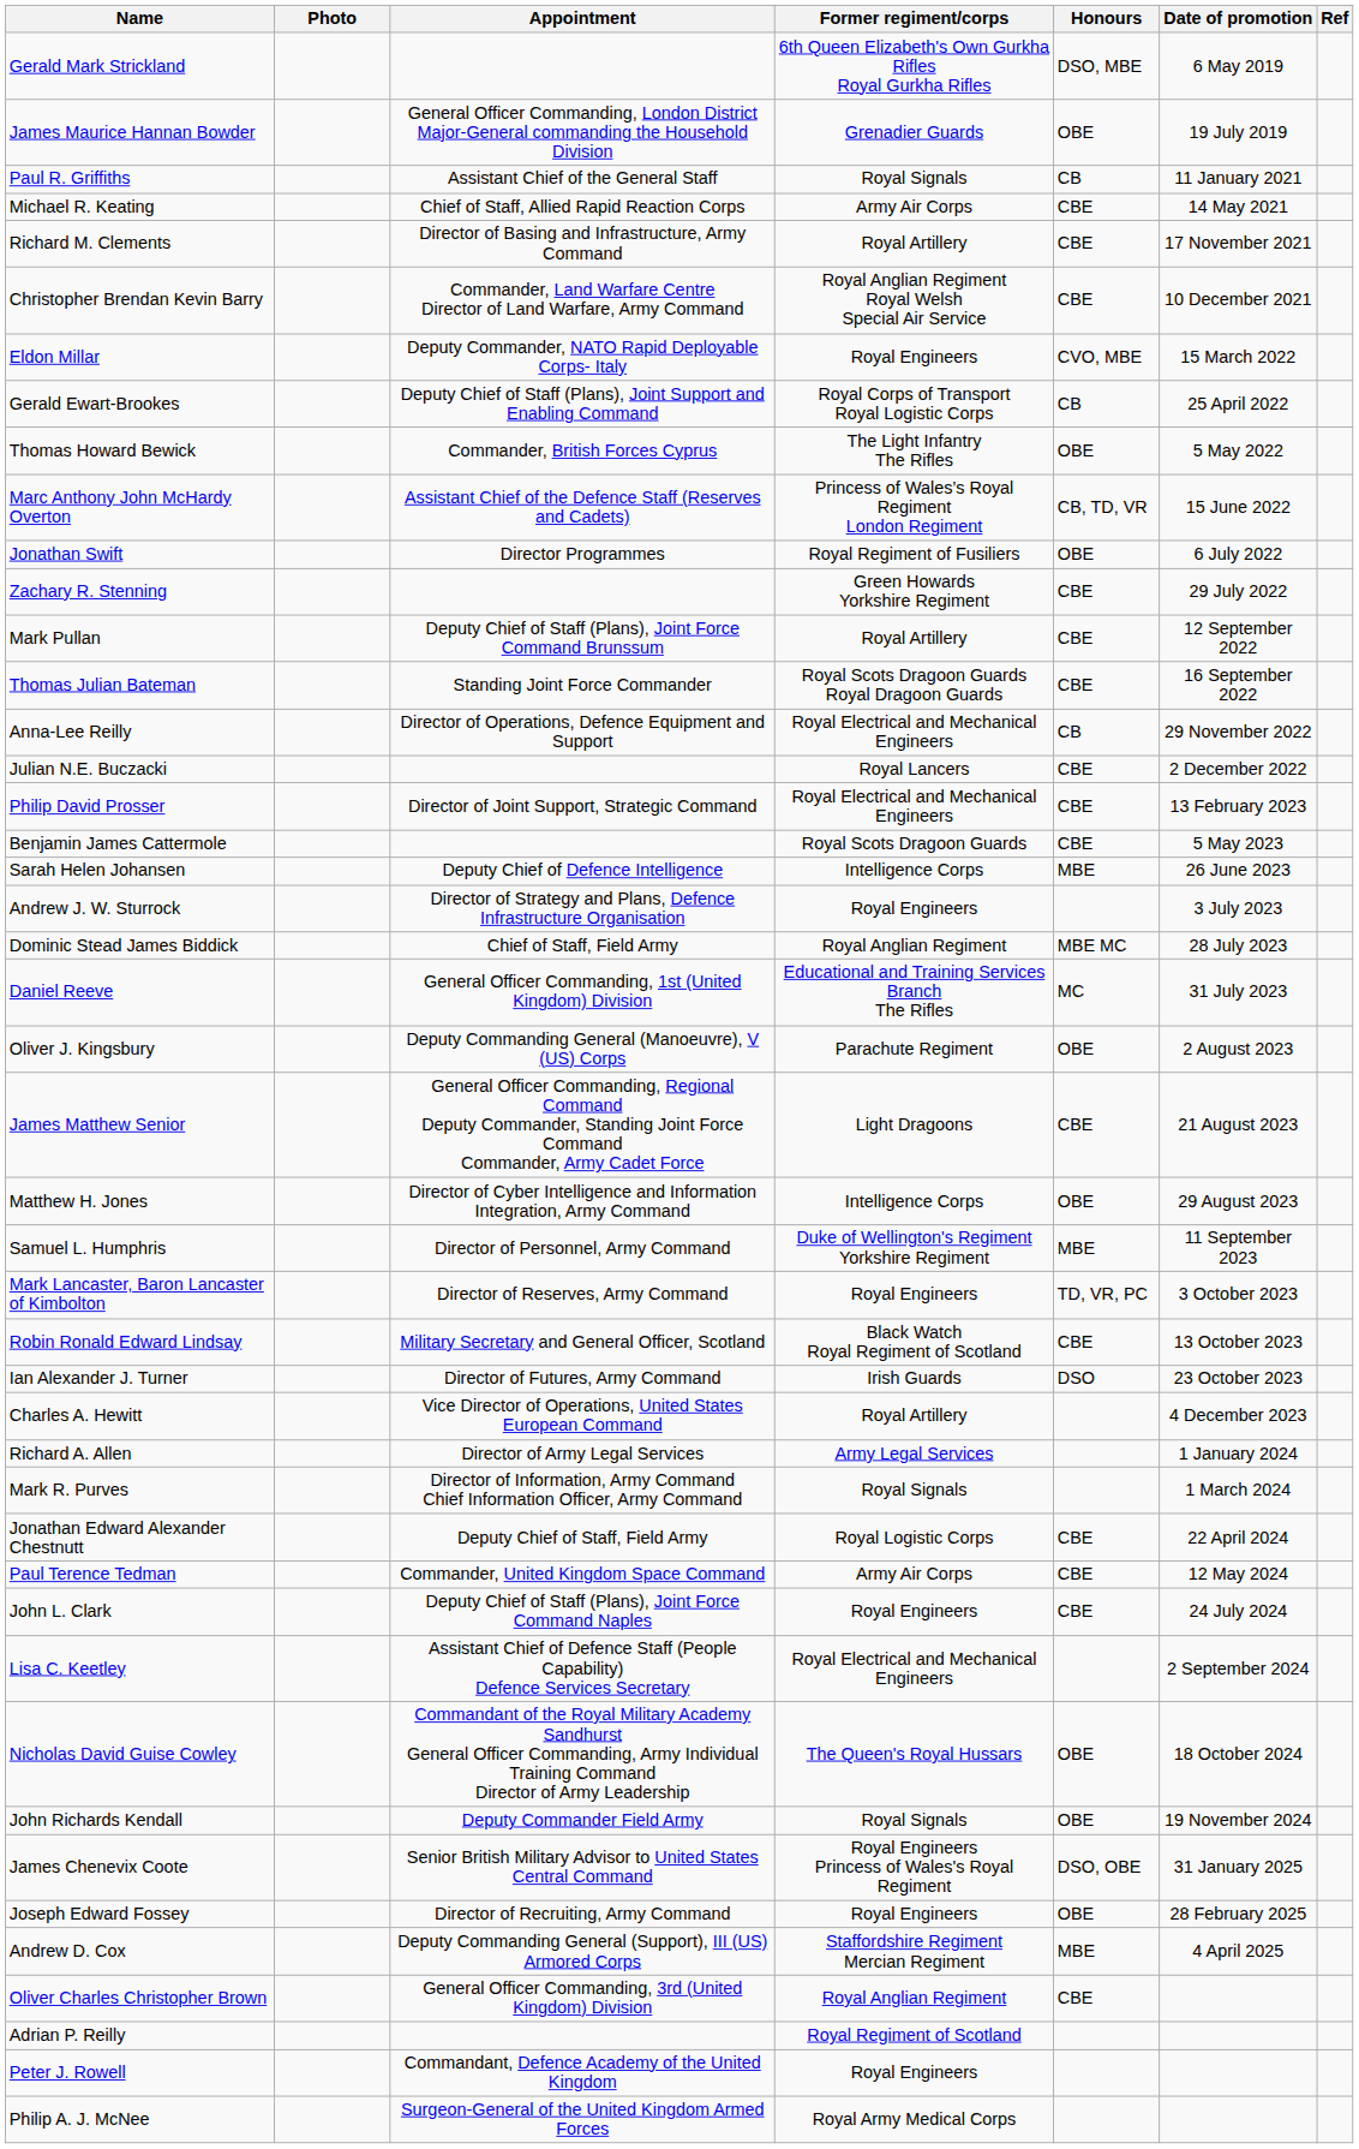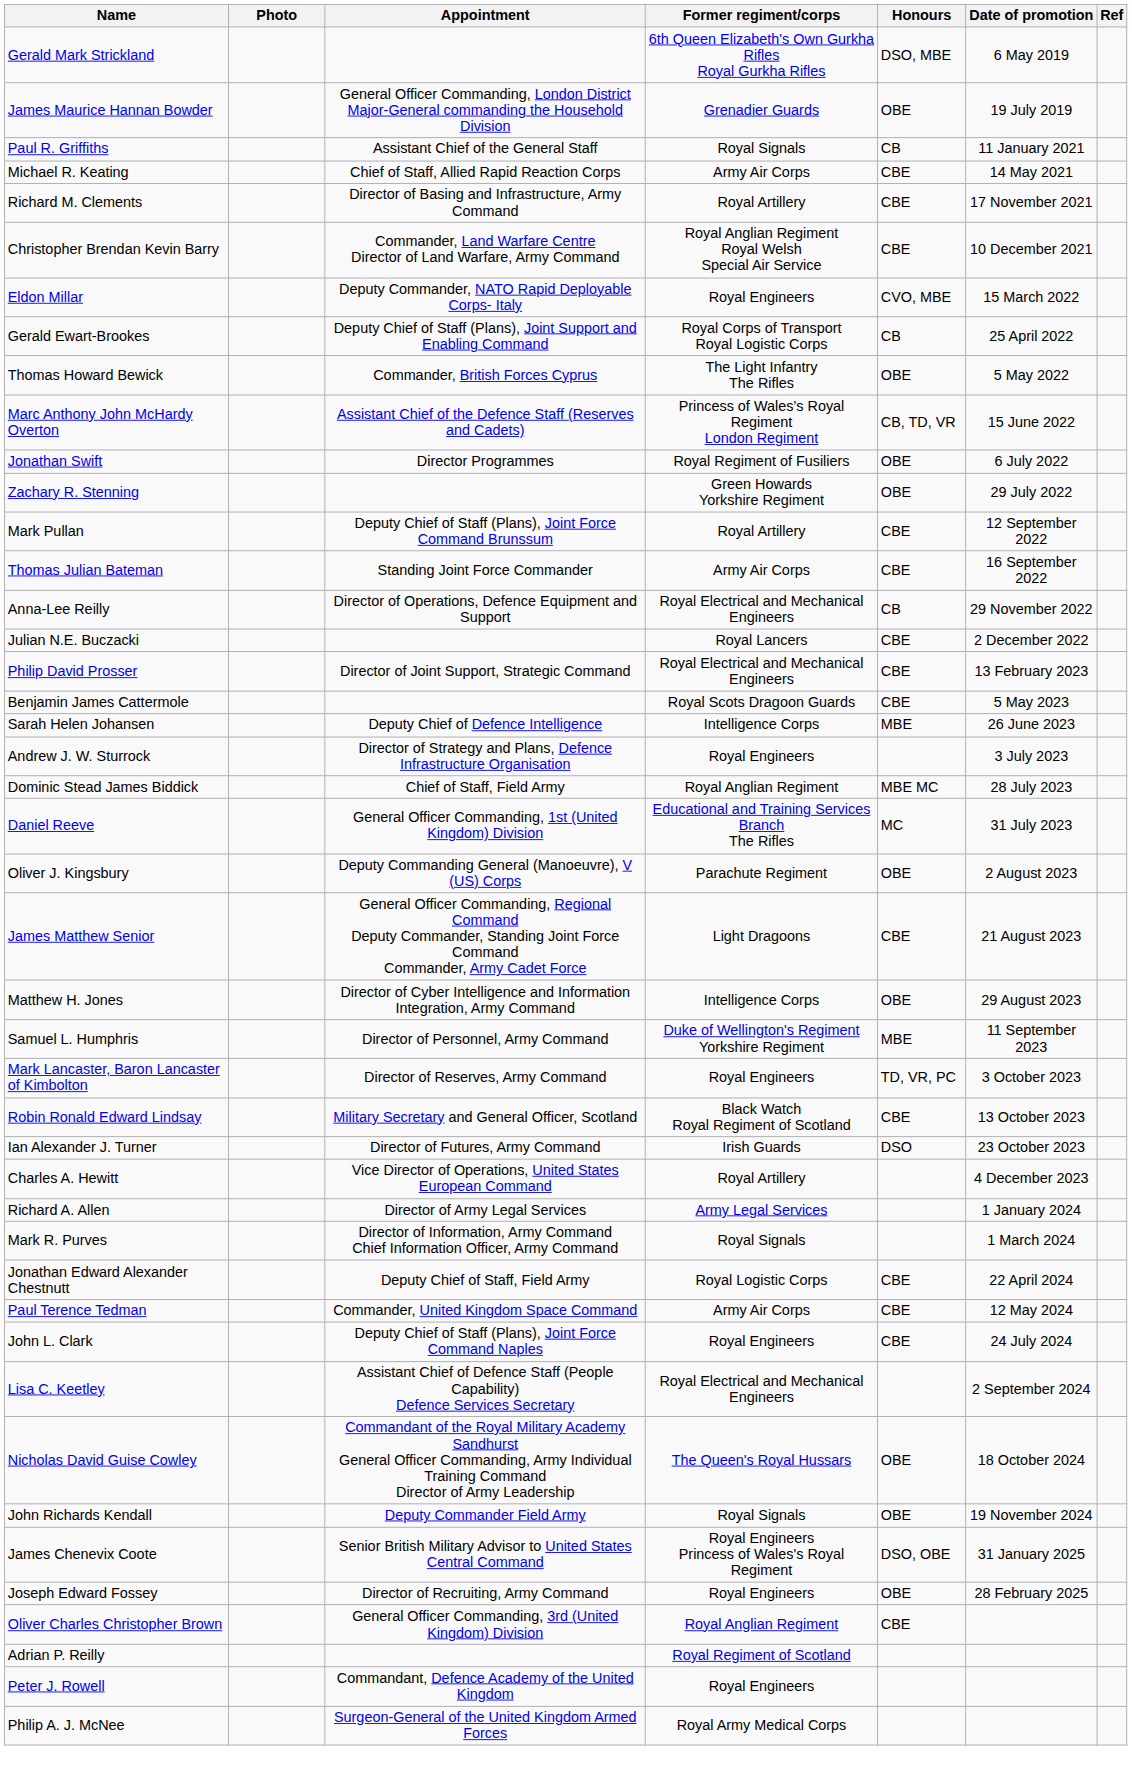 <table class="wikitable">
 <tr>
 <th width="300" align="center">Name</th>
 <th width="120" align="center">Photo</th>
 <th width="440" align="center">Appointment</th>
 <th width="300" align="center">Former regiment/corps</th>
 <th width="100" align="center">Honours</th>
 <th width="160" align="center">Date of promotion</th>
 <th width="20" align="center">Ref</th>
 </tr>
 <tr>
 <td><a href='#'>Gerald Mark Strickland</a></td>
 <td></td>
 <td align="center"></td>
 <td align="center"><a href='#'>6th Queen Elizabeth's Own Gurkha Rifles</a><br><a href='#'>Royal Gurkha Rifles</a></td>
 <td>DSO, MBE</td>
 <td align="center">6 May 2019</td>
 <td></td>
 </tr>
 <tr>
 <td><a href='#'>James Maurice Hannan Bowder</a></td>
 <td></td>
 <td align="center">General Officer Commanding, <a href='#'>London District</a> <br> <a href='#'>Major-General commanding the Household Division</a></td>
 <td align="center"><a href='#'>Grenadier Guards</a></td>
 <td>OBE</td>
 <td align="center">19 July 2019</td>
 <td></td>
 </tr>
 <tr>
 <td><a href='#'>Paul R. Griffiths</a></td>
 <td></td>
 <td align="center">Assistant Chief of the General Staff</td>
 <td align="center">Royal Signals</td>
 <td>CB</td>
 <td align="center">11 January 2021</td>
 <td></td>
 </tr>
 <tr>
 <td>Michael R. Keating</td>
 <td></td>
 <td align="center">Chief of Staff, Allied Rapid Reaction Corps</td>
 <td align="center">Army Air Corps</td>
 <td>CBE</td>
 <td align="center">14 May 2021</td>
 <td></td>
 </tr>
 <tr>
 <td>Richard M. Clements</td>
 <td></td>
 <td align="center">Director of Basing and Infrastructure, Army Command</td>
 <td align="center">Royal Artillery</td>
 <td>CBE</td>
 <td align="center">17 November 2021</td>
 <td></td>
 </tr>
 <tr>
 <td>Christopher Brendan Kevin Barry</td>
 <td></td>
 <td align="center">Commander, <a href='#'>Land Warfare Centre</a><br>Director of Land Warfare, Army Command</td>
 <td align="center">Royal Anglian Regiment <br> Royal Welsh <br> Special Air Service</td>
 <td>CBE</td>
 <td align="center">10 December 2021</td>
 <td></td>
 </tr>
 <tr>
 <td><a href='#'>Eldon Millar</a></td>
 <td></td>
 <td align="center">Deputy Commander, <a href='#'>NATO Rapid Deployable Corps- Italy</a></td>
 <td align="center">Royal Engineers</td>
 <td>CVO, MBE</td>
 <td align="center">15 March 2022</td>
 <td></td>
 </tr>
 <tr>
 <td>Gerald Ewart-Brookes</td>
 <td></td>
 <td align="center">Deputy Chief of Staff (Plans), <a href='#'>Joint Support and Enabling Command</a></td>
 <td align="center">Royal Corps of Transport <br> Royal Logistic Corps</td>
 <td>CB</td>
 <td align="center">25 April 2022</td>
 <td></td>
 </tr>
 <tr>
 <td>Thomas Howard Bewick</td>
 <td></td>
 <td align="center">Commander, <a href='#'>British Forces Cyprus</a></td>
 <td align="center">The Light Infantry <br> The Rifles</td>
 <td>OBE</td>
 <td align="center">5 May 2022</td>
 <td></td>
 </tr>
 <tr>
 <td><a href='#'>Marc Anthony John McHardy Overton</a></td>
 <td></td>
 <td align="center"><a href='#'>Assistant Chief of the Defence Staff (Reserves and Cadets)</a></td>
 <td align="center">Princess of Wales’s Royal Regiment <br> <a href='#'>London Regiment</a></td>
 <td>CB, TD, VR</td>
 <td align="center">15 June 2022</td>
 <td></td>
 </tr>
 <tr>
 <td><a href='#'>Jonathan Swift</a></td>
 <td></td>
 <td align="center">Director Programmes</td>
 <td align="center">Royal Regiment of Fusiliers</td>
 <td>OBE</td>
 <td align="center">6 July 2022</td>
 <td></td>
 </tr>
 <tr>
 <td><a href='#'>Zachary R. Stenning</a></td>
 <td></td>
 <td align="center"></td>
 <td align="center">Green Howards <br> Yorkshire Regiment</td>
-<td>CBE</td>
+<td>OBE</td>
 <td align="center">29 July 2022</td>
 <td></td>
 </tr>
 <tr>
 <td>Mark Pullan</td>
 <td></td>
 <td align="center">Deputy Chief of Staff (Plans), <a href='#'>Joint Force Command Brunssum</a></td>
 <td align="center">Royal Artillery</td>
 <td>CBE</td>
 <td align="center">12 September 2022</td>
 <td></td>
 </tr>
 <tr>
 <td><a href='#'>Thomas Julian Bateman</a></td>
 <td></td>
 <td align="center">Standing Joint Force Commander</td>
-<td align="center">Royal Scots Dragoon Guards <br> Royal Dragoon Guards</td>
+<td align="center">Army Air Corps</td>
 <td>CBE</td>
 <td align="center">16 September 2022</td>
 <td></td>
 </tr>
 <tr>
 <td>Anna-Lee Reilly</td>
 <td></td>
 <td align="center">Director of Operations, Defence Equipment and Support</td>
 <td align="center">Royal Electrical and Mechanical Engineers</td>
 <td>CB</td>
 <td align="center">29 November 2022</td>
 <td></td>
 </tr>
 <tr>
 <td>Julian N.E. Buczacki</td>
 <td></td>
 <td align="center"></td>
 <td align="center">Royal Lancers</td>
 <td>CBE</td>
 <td align="center">2 December 2022</td>
 <td></td>
 </tr>
 <tr>
 <td><a href='#'>Philip David Prosser</a></td>
 <td></td>
 <td align="center">Director of Joint Support, Strategic Command</td>
 <td align="center">Royal Electrical and Mechanical Engineers</td>
 <td>CBE</td>
 <td align="center">13 February 2023</td>
 <td></td>
 </tr>
 <tr>
 <td>Benjamin James Cattermole</td>
 <td></td>
 <td align="center"></td>
 <td align="center">Royal Scots Dragoon Guards</td>
 <td>CBE</td>
 <td align="center">5 May 2023</td>
 <td></td>
 </tr>
 <tr>
 <td>Sarah Helen Johansen</td>
 <td></td>
 <td align="center">Deputy Chief of <a href='#'>Defence Intelligence</a></td>
 <td align="center">Intelligence Corps</td>
 <td>MBE</td>
 <td align="center">26 June 2023</td>
 <td></td>
 </tr>
 <tr>
 <td>Andrew J. W. Sturrock</td>
 <td></td>
 <td align="center">Director of Strategy and Plans, <a href='#'>Defence Infrastructure Organisation</a></td>
 <td align="center">Royal Engineers</td>
 <td></td>
 <td align="center">3 July 2023</td>
 <td></td>
 </tr>
 <tr>
 <td>Dominic Stead James Biddick</td>
 <td></td>
 <td align="center">Chief of Staff, Field Army</td>
 <td align="center">Royal Anglian Regiment</td>
 <td>MBE MC</td>
 <td align="center">28 July 2023</td>
 <td></td>
 </tr>
 <tr>
 <td><a href='#'>Daniel Reeve</a></td>
 <td></td>
 <td align="center">General Officer Commanding, <a href='#'>1st (United Kingdom) Division</a></td>
 <td align="center"><a href='#'>Educational and Training Services Branch</a> <br> The Rifles</td>
 <td>MC</td>
 <td align="center">31 July 2023</td>
 <td></td>
 </tr>
 <tr>
 <td>Oliver J. Kingsbury</td>
 <td></td>
 <td align="center">Deputy Commanding General (Manoeuvre), <a href='#'>V (US) Corps</a></td>
 <td align="center">Parachute Regiment</td>
 <td>OBE</td>
 <td align="center">2 August 2023</td>
 <td></td>
 </tr>
 <tr>
 <td><a href='#'>James Matthew Senior</a></td>
 <td></td>
 <td align="center">General Officer Commanding, <a href='#'>Regional Command</a><br>Deputy Commander, Standing Joint Force Command<br>Commander, <a href='#'>Army Cadet Force</a></td>
 <td align="center">Light Dragoons</td>
 <td>CBE</td>
 <td align="center">21 August 2023</td>
 <td></td>
 </tr>
 <tr>
 <td>Matthew H. Jones</td>
 <td></td>
 <td align="center">Director of Cyber Intelligence and Information Integration, Army Command</td>
 <td align="center">Intelligence Corps</td>
 <td>OBE</td>
 <td align="center">29 August 2023</td>
 <td></td>
 </tr>
 <tr>
 <td>Samuel L. Humphris</td>
 <td></td>
 <td align="center">Director of Personnel, Army Command</td>
 <td align="center"><a href='#'>Duke of Wellington's Regiment</a> <br> Yorkshire Regiment</td>
 <td>MBE</td>
 <td align="center">11 September 2023</td>
 <td></td>
 </tr>
 <tr>
 <td><a href='#'>Mark Lancaster, Baron Lancaster of Kimbolton</a></td>
 <td></td>
 <td align="center">Director of Reserves, Army Command</td>
 <td align="center">Royal Engineers</td>
 <td>TD, VR, PC</td>
 <td align="center">3 October 2023</td>
 <td></td>
 </tr>
 <tr>
 <td><a href='#'>Robin Ronald Edward Lindsay</a></td>
 <td></td>
 <td align="center"><a href='#'>Military Secretary</a> and General Officer, Scotland</td>
 <td align="center">Black Watch <br> Royal Regiment of Scotland</td>
 <td>CBE</td>
 <td align="center">13 October 2023</td>
 <td></td>
 </tr>
 <tr>
 <td>Ian Alexander J. Turner</td>
 <td></td>
 <td align="center">Director of Futures, Army Command</td>
 <td align="center">Irish Guards</td>
 <td>DSO</td>
 <td align="center">23 October 2023</td>
 <td></td>
 </tr>
 <tr>
 <td>Charles A. Hewitt</td>
 <td></td>
 <td align="center">Vice Director of Operations, <a href='#'>United States European Command</a></td>
 <td align="center">Royal Artillery</td>
 <td></td>
 <td align="center">4 December 2023</td>
 <td></td>
 </tr>
 <tr>
 <td>Richard A. Allen</td>
 <td></td>
 <td align="center">Director of Army Legal Services</td>
 <td align="center"><a href='#'>Army Legal Services</a></td>
 <td></td>
 <td align="center">1 January 2024</td>
 <td></td>
 </tr>
 <tr>
 <td>Mark R. Purves</td>
 <td></td>
 <td align="center">Director of Information, Army Command<br>Chief Information Officer, Army Command</td>
 <td align="center">Royal Signals</td>
 <td></td>
 <td align="center">1 March 2024</td>
 <td></td>
 </tr>
 <tr>
 <td>Jonathan Edward Alexander Chestnutt</td>
 <td></td>
 <td align="center">Deputy Chief of Staff, Field Army</td>
 <td align="center">Royal Logistic Corps</td>
 <td>CBE</td>
 <td align="center">22 April 2024</td>
 <td></td>
 </tr>
 <tr>
 <td><a href='#'>Paul Terence Tedman</a></td>
 <td></td>
 <td align="center">Commander, <a href='#'>United Kingdom Space Command</a></td>
 <td align="center">Army Air Corps</td>
 <td>CBE</td>
 <td align="center">12 May 2024</td>
 <td></td>
 </tr>
 <tr>
 <td>John L. Clark</td>
 <td></td>
 <td align="center">Deputy Chief of Staff (Plans), <a href='#'>Joint Force Command Naples</a></td>
 <td align="center">Royal Engineers</td>
 <td>CBE</td>
 <td align="center">24 July 2024</td>
 <td></td>
 </tr>
 <tr>
 <td><a href='#'>Lisa C. Keetley</a></td>
 <td></td>
 <td align="center">Assistant Chief of Defence Staff (People Capability)<br><a href='#'>Defence Services Secretary</a></td>
 <td align="center">Royal Electrical and Mechanical Engineers</td>
 <td></td>
 <td align="center">2 September 2024</td>
 <td></td>
 </tr>
 <tr>
 <td><a href='#'>Nicholas David Guise Cowley</a></td>
 <td></td>
 <td align="center"><a href='#'>Commandant of the Royal Military Academy Sandhurst</a><br>General Officer Commanding, Army Individual Training Command<br>Director of Army Leadership</td>
 <td align="center"><a href='#'>The Queen's Royal Hussars</a></td>
 <td>OBE</td>
 <td align="center">18 October 2024</td>
 <td></td>
 </tr>
 <tr>
 <td>John Richards Kendall</td>
 <td></td>
 <td align="center"><a href='#'>Deputy Commander Field Army</a></td>
 <td align="center">Royal Signals</td>
 <td>OBE</td>
 <td align="center">19 November 2024</td>
 <td></td>
 </tr>
 <tr>
 <td>James Chenevix Coote</td>
 <td></td>
 <td align="center">Senior British Military Advisor to <a href='#'>United States Central Command</a></td>
 <td align="center">Royal Engineers <br> Princess of Wales's Royal Regiment</td>
 <td>DSO, OBE</td>
 <td align="center">31 January 2025</td>
 <td></td>
 </tr>
 <tr>
 <td>Joseph Edward Fossey</td>
 <td></td>
 <td align="center">Director of Recruiting, Army Command</td>
 <td align="center">Royal Engineers</td>
 <td>OBE</td>
 <td align="center">28 February 2025</td>
 <td></td>
 </tr>
 <tr>
-<td>Andrew D. Cox</td>
-<td></td>
-<td align="center">Deputy Commanding General (Support), <a href='#'>III (US) Armored Corps</a></td>
-<td align="center"><a href='#'>Staffordshire Regiment</a> <br> Mercian Regiment</td>
-<td>MBE</td>
-<td align="center">4 April 2025</td>
-<td></td>
-</tr>
-<tr>
 <td><a href='#'>Oliver Charles Christopher Brown</a></td>
 <td></td>
 <td align="center">General Officer Commanding, <a href='#'>3rd (United Kingdom) Division</a></td>
 <td align="center"><a href='#'>Royal Anglian Regiment</a></td>
 <td>CBE</td>
 <td align="center"></td>
 <td></td>
 </tr>
 <tr>
 <td>Adrian P. Reilly</td>
 <td></td>
 <td align="center"></td>
 <td align="center"><a href='#'>Royal Regiment of Scotland</a></td>
 <td></td>
 <td align="center"></td>
 <td></td>
 </tr>
 <tr>
 <td><a href='#'>Peter J. Rowell</a></td>
 <td></td>
 <td align="center">Commandant, <a href='#'>Defence Academy of the United Kingdom</a></td>
 <td align="center">Royal Engineers</td>
 <td></td>
 <td align="center"></td>
 <td></td>
 </tr>
 <tr>
 <td>Philip A. J. McNee</td>
 <td></td>
 <td align="center"><a href='#'>Surgeon-General of the United Kingdom Armed Forces</a></td>
 <td align="center">Royal Army Medical Corps</td>
 <td></td>
 <td align="center"></td>
 <td></td>
 </tr>
 </table>
